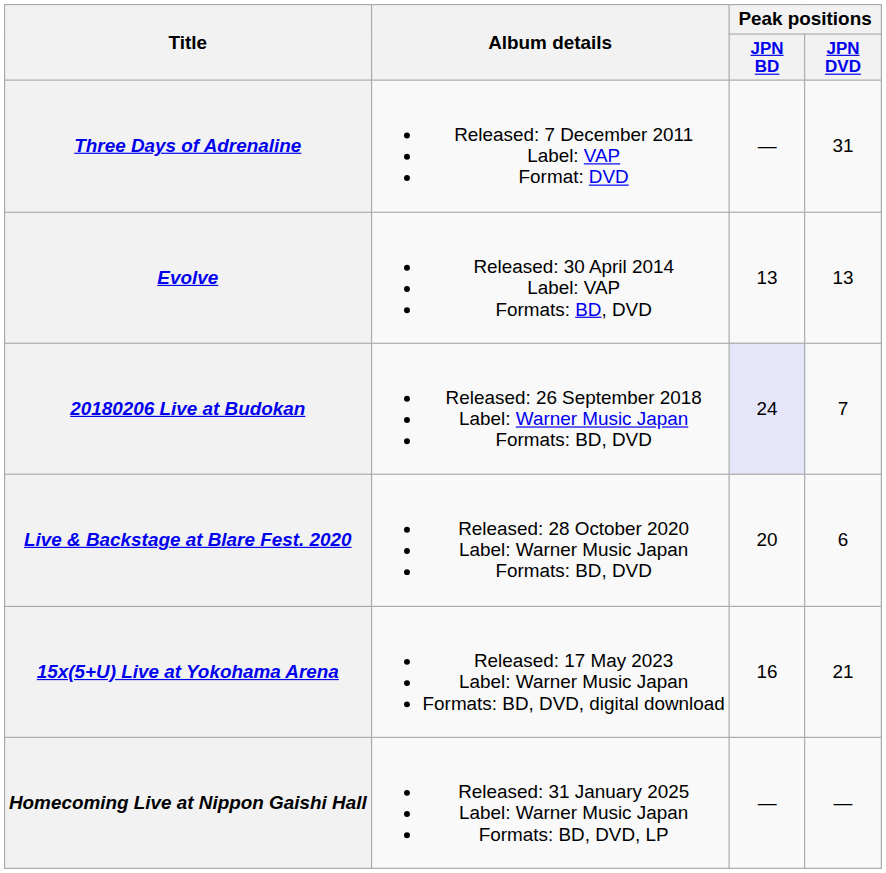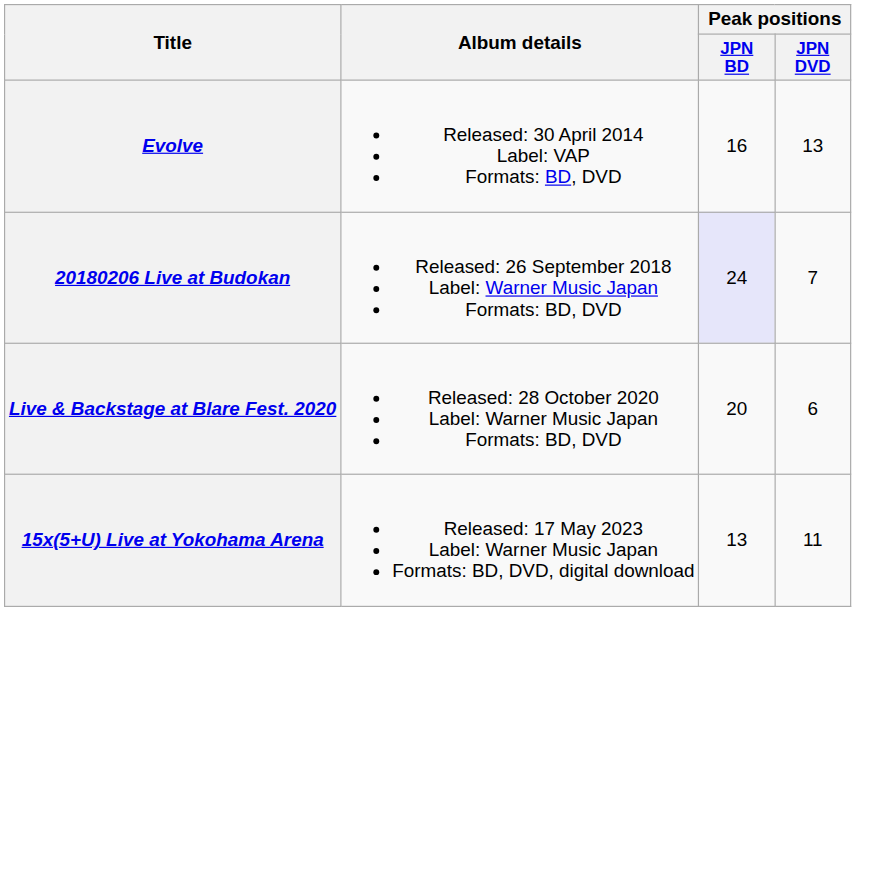 <table class="wikitable plainrowheaders" style="text-align:center;">
 <tr>
 <th rowspan="2">Title</th>
 <th rowspan="2">Album details</th>
 <th colspan="2">Peak positions</th>
 </tr>
 <tr>
 <th scope="col" style="width:4em;font-size:90%;"><a href='#'>JPN<br>BD</a><br></th>
 <th scope="col" style="width:4em;font-size:90%;"><a href='#'>JPN<br>DVD</a><br></th>
 </tr>
 <tr>
-<th scope="row"><em><a href='#'>Three Days of Adrenaline</a></em></th>
-<td><br><ul><li>Released: 7 December 2011</li><li>Label: <a href='#'>VAP</a></li><li>Format: <a href='#'>DVD</a></li></ul></td>
-<td>—</td>
-<td>31</td>
-</tr>
-<tr>
 <th scope="row"><em><a href='#'>Evolve</a></em></th>
 <td><br><ul><li>Released: 30 April 2014</li><li>Label: VAP</li><li>Formats: <a href='#'>BD</a>, DVD</li></ul></td>
-<td>13</td>
+<td>16</td>
 <td>13</td>
 </tr>
 <tr>
 <th scope="row"><em><a href='#'>20180206 Live at Budokan</a></em></th>
 <td><br><ul><li>Released: 26 September 2018</li><li>Label: <a href='#'>Warner Music Japan</a></li><li>Formats: BD, DVD</li></ul></td>
 <td style="background: lavender;">24</td>
 <td>7</td>
 </tr>
 <tr>
 <th scope="row"><em><a href='#'>Live & Backstage at Blare Fest. 2020</a></em></th>
 <td><br><ul><li>Released: 28 October 2020</li><li>Label: Warner Music Japan</li><li>Formats: BD, DVD</li></ul></td>
 <td>20</td>
 <td>6</td>
 </tr>
 <tr>
 <th scope="row"><em><a href='#'>15x(5+U) Live at Yokohama Arena</a></em></th>
 <td><br><ul><li>Released: 17 May 2023</li><li>Label: Warner Music Japan</li><li>Formats: BD, DVD, digital download</li></ul></td>
-<td>16</td>
-<td>21</td>
-</tr>
-<tr>
-<th scope="row"><em>Homecoming Live at Nippon Gaishi Hall</em></th>
-<td><br><ul><li>Released: 31 January 2025</li><li>Label: Warner Music Japan</li><li>Formats: BD, DVD, LP</li></ul></td>
-<td>—</td>
-<td>—</td>
+<td>13</td>
+<td>11</td>
 </tr>
 </table>
